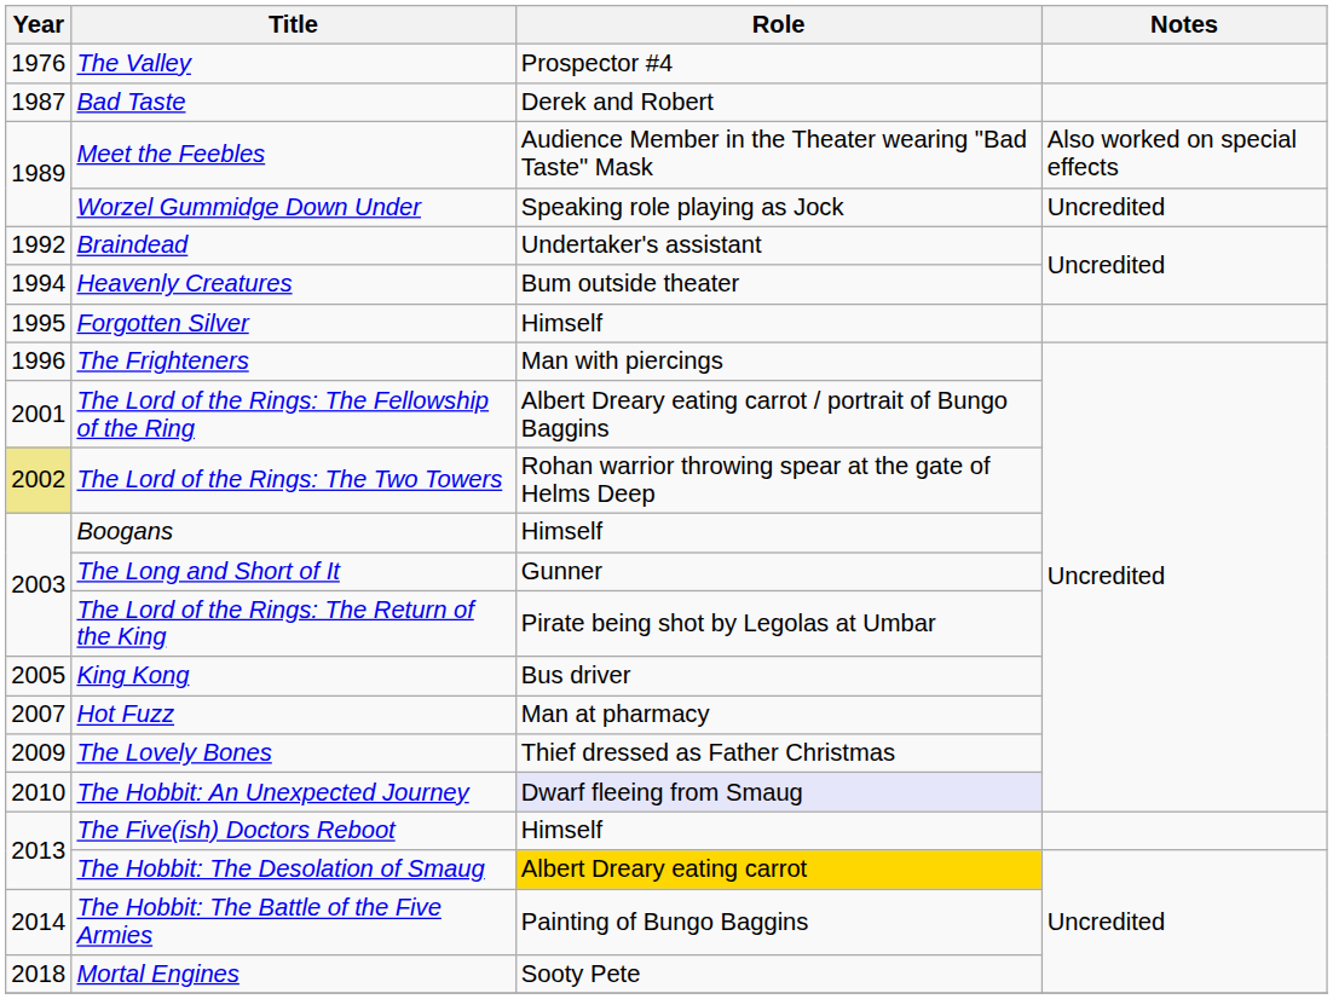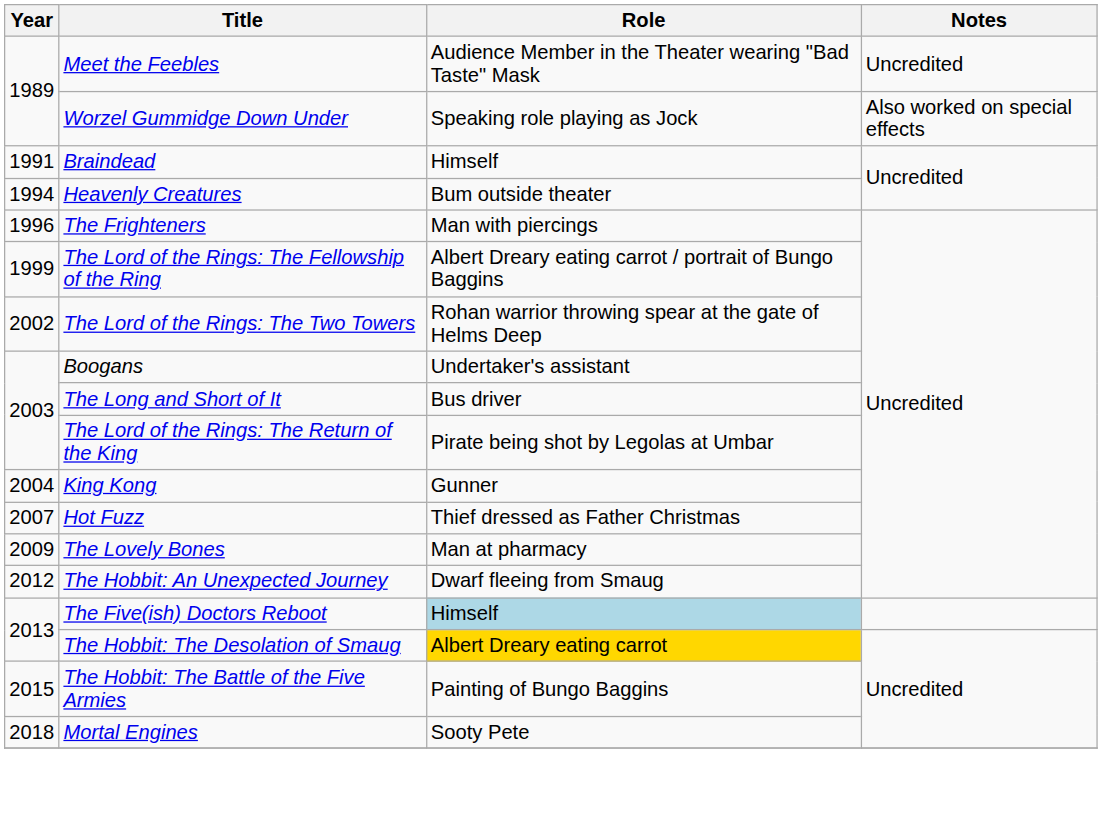 <table class="wikitable">
 <tr>
 <th>Year</th>
 <th>Title</th>
 <th>Role</th>
 <th>Notes</th>
 </tr>
 <tr>
-<td>1976</td>
-<td><em><a href='#'>The Valley</a></em></td>
-<td>Prospector #4</td>
-<td></td>
-</tr>
-<tr>
-<td>1987</td>
-<td><em><a href='#'>Bad Taste</a></em></td>
-<td>Derek and Robert</td>
-<td></td>
-</tr>
-<tr>
 <td rowspan=2>1989</td>
 <td><em><a href='#'>Meet the Feebles</a></em></td>
 <td>Audience Member in the Theater wearing "Bad Taste" Mask</td>
-<td>Also worked on special effects</td>
+<td>Uncredited</td>
 </tr>
 <tr>
 <td><em><a href='#'>Worzel Gummidge Down Under</a></em></td>
 <td>Speaking role playing as Jock</td>
-<td>Uncredited</td>
+<td>Also worked on special effects</td>
 </tr>
 <tr>
-<td>1992</td>
+<td>1991</td>
 <td><em><a href='#'>Braindead</a></em></td>
-<td>Undertaker's assistant</td>
+<td>Himself</td>
 <td rowspan=2>Uncredited</td>
 </tr>
 <tr>
 <td>1994</td>
 <td><em><a href='#'>Heavenly Creatures</a></em></td>
 <td>Bum outside theater</td>
 </tr>
 <tr>
-<td>1995</td>
-<td><em><a href='#'>Forgotten Silver</a></em></td>
-<td>Himself</td>
-<td></td>
-</tr>
-<tr>
 <td>1996</td>
 <td><em><a href='#'>The Frighteners</a></em></td>
 <td>Man with piercings</td>
 <td rowspan="10">Uncredited</td>
 </tr>
 <tr>
-<td>2001</td>
+<td>1999</td>
 <td><em><a href='#'>The Lord of the Rings: The Fellowship of the Ring</a></em></td>
 <td>Albert Dreary eating carrot / portrait of Bungo Baggins</td>
 </tr>
 <tr>
-<td style="background: khaki;">2002</td>
+<td>2002</td>
 <td><em><a href='#'>The Lord of the Rings: The Two Towers</a></em></td>
 <td>Rohan warrior throwing spear at the gate of Helms Deep</td>
 </tr>
 <tr>
 <td rowspan=3>2003</td>
 <td><em>Boogans</em></td>
-<td>Himself</td>
+<td>Undertaker's assistant</td>
 </tr>
 <tr>
 <td><em><a href='#'>The Long and Short of It</a></em></td>
-<td>Gunner</td>
+<td>Bus driver</td>
 </tr>
 <tr>
 <td><em><a href='#'>The Lord of the Rings: The Return of the King</a></em></td>
 <td>Pirate being shot by Legolas at Umbar</td>
 </tr>
 <tr>
-<td>2005</td>
+<td>2004</td>
 <td><em><a href='#'>King Kong</a></em></td>
-<td>Bus driver</td>
+<td>Gunner</td>
 </tr>
 <tr>
 <td>2007</td>
 <td><em><a href='#'>Hot Fuzz</a></em></td>
-<td>Man at pharmacy</td>
+<td>Thief dressed as Father Christmas</td>
 </tr>
 <tr>
 <td>2009</td>
 <td><em><a href='#'>The Lovely Bones</a></em></td>
-<td>Thief dressed as Father Christmas</td>
+<td>Man at pharmacy</td>
 </tr>
 <tr>
-<td>2010</td>
+<td>2012</td>
 <td><em><a href='#'>The Hobbit: An Unexpected Journey</a></em></td>
-<td style="background: lavender;">Dwarf fleeing from Smaug</td>
+<td>Dwarf fleeing from Smaug</td>
 </tr>
 <tr>
 <td rowspan=2>2013</td>
 <td><em><a href='#'>The Five(ish) Doctors Reboot</a></em></td>
-<td>Himself</td>
+<td style="background: lightblue;">Himself</td>
 <td></td>
 </tr>
 <tr>
 <td><em><a href='#'>The Hobbit: The Desolation of Smaug</a></em></td>
 <td style="background: gold;">Albert Dreary eating carrot</td>
 <td rowspan=3>Uncredited</td>
 </tr>
 <tr>
-<td>2014</td>
+<td>2015</td>
 <td><em><a href='#'>The Hobbit: The Battle of the Five Armies</a></em></td>
 <td>Painting of Bungo Baggins</td>
 </tr>
 <tr>
 <td>2018</td>
 <td><em><a href='#'>Mortal Engines</a></em></td>
 <td>Sooty Pete</td>
 </tr>
 <tr>
 </tr>
 </table>
